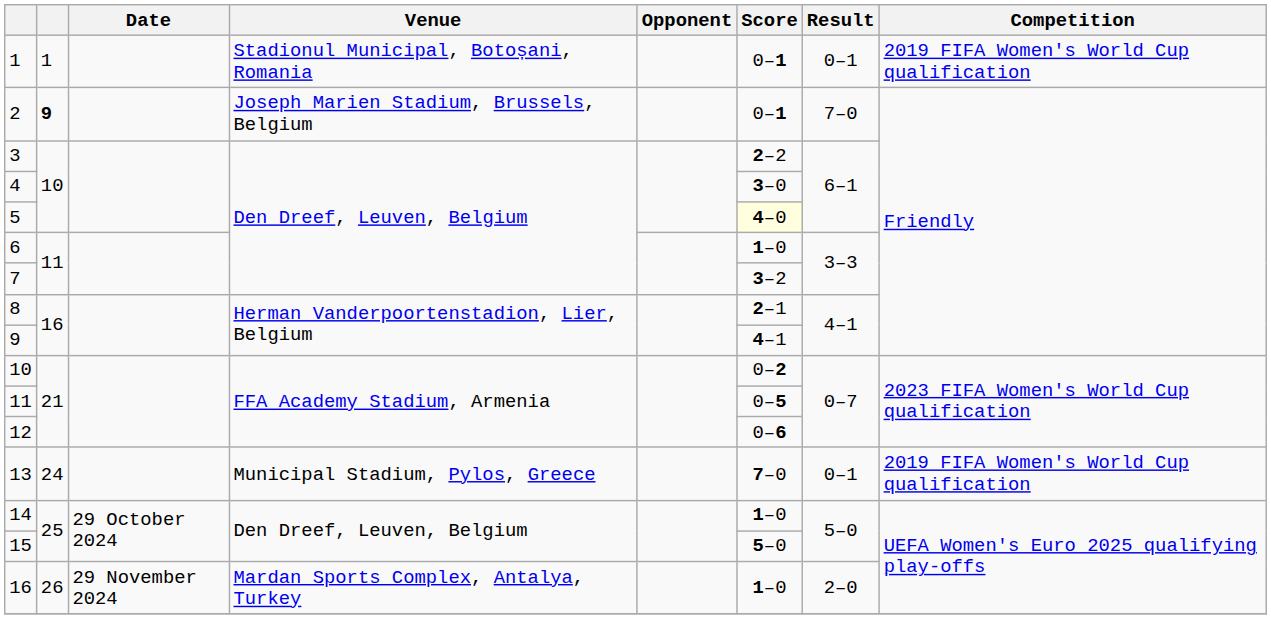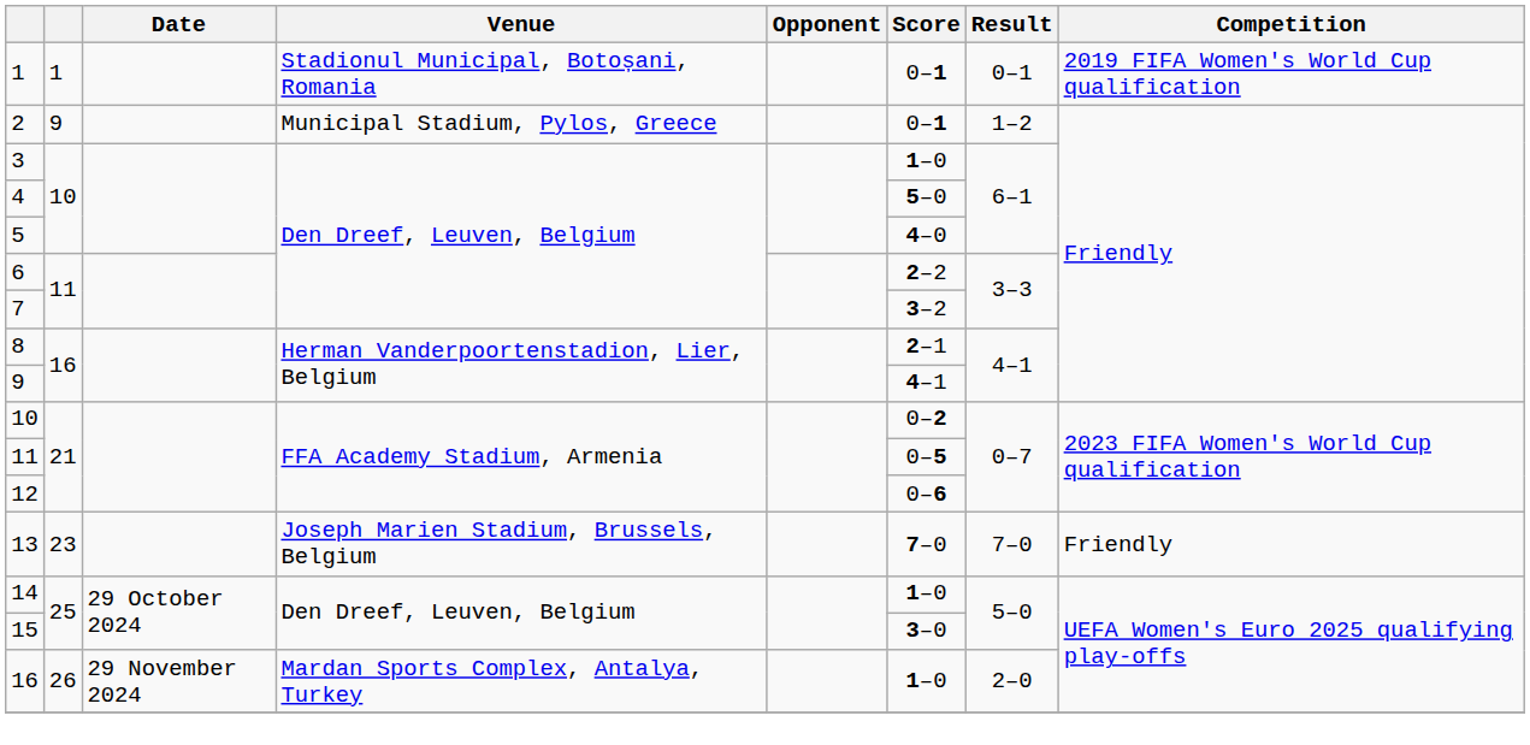 <table class="wikitable sortable">
 <tr>
 <th class=unsortable></th>
 <th class=unsortable></th>
 <th class=unsortable>Date</th>
 <th>Venue</th>
 <th>Opponent</th>
 <th class=unsortable>Score</th>
 <th class=unsortable>Result</th>
 <th>Competition</th>
 </tr>
 <tr>
 <td>1</td>
 <td>1</td>
 <td></td>
 <td><a href='#'>Stadionul Municipal</a>, <a href='#'>Botoșani</a>, <a href='#'>Romania</a></td>
 <td></td>
 <td align="center">0–<strong>1</strong></td>
 <td align="center">0–1</td>
 <td><a href='#'>2019 FIFA Women's World Cup qualification</a></td>
 </tr>
 <tr>
 <td>2</td>
-<td><strong>9</strong></td>
+<td>9</td>
 <td></td>
-<td><a href='#'>Joseph Marien Stadium</a>, <a href='#'>Brussels</a>, Belgium</td>
+<td>Municipal Stadium, <a href='#'>Pylos</a>, <a href='#'>Greece</a></td>
 <td></td>
 <td align="center">0–<strong>1</strong></td>
-<td align=center>7–0</td>
+<td align="center">1–2</td>
 <td rowspan="8"><a href='#'>Friendly</a></td>
 </tr>
 <tr>
 <td>3</td>
 <td rowspan="3">10</td>
 <td rowspan="3"></td>
 <td rowspan="5"><a href='#'>Den Dreef</a>, <a href='#'>Leuven</a>, <a href='#'>Belgium</a></td>
 <td rowspan="3"></td>
-<td align="center"><strong>2</strong>–2</td>
+<td align="center"><strong>1</strong>–0</td>
 <td rowspan="3" align="center">6–1</td>
 </tr>
 <tr>
 <td>4</td>
-<td align="center"><strong>3</strong>–0</td>
+<td align=center><strong>5</strong>–0</td>
 </tr>
 <tr>
 <td>5</td>
-<td align="center" style="background: lightyellow;"><strong>4</strong>–0</td>
+<td align="center"><strong>4</strong>–0</td>
 </tr>
 <tr>
 <td>6</td>
 <td rowspan="2">11</td>
 <td rowspan="2"></td>
 <td rowspan="2"></td>
-<td align="center"><strong>1</strong>–0</td>
+<td align="center"><strong>2</strong>–2</td>
 <td rowspan="2" align="center">3–3</td>
 </tr>
 <tr>
 <td>7</td>
 <td align="center"><strong>3</strong>–2</td>
 </tr>
 <tr>
 <td>8</td>
 <td rowspan="2">16</td>
 <td rowspan="2"></td>
 <td rowspan="2"><a href='#'>Herman Vanderpoortenstadion</a>, <a href='#'>Lier</a>, Belgium</td>
 <td rowspan="2"></td>
 <td align="center"><strong>2</strong>–1</td>
 <td rowspan="2" align="center">4–1</td>
 </tr>
 <tr>
 <td>9</td>
 <td align="center"><strong>4</strong>–1</td>
 </tr>
 <tr>
 <td>10</td>
 <td rowspan="3">21</td>
 <td rowspan="3"></td>
 <td rowspan="3"><a href='#'>FFA Academy Stadium</a>, Armenia</td>
 <td rowspan="3"></td>
 <td align="center">0–<strong>2</strong></td>
 <td rowspan="3" align="center">0–7</td>
 <td rowspan="3"><a href='#'>2023 FIFA Women's World Cup qualification</a></td>
 </tr>
 <tr>
 <td>11</td>
 <td align="center">0–<strong>5</strong></td>
 </tr>
 <tr>
 <td>12</td>
 <td align="center">0–<strong>6</strong></td>
 </tr>
 <tr>
 <td>13</td>
-<td>24</td>
+<td>23</td>
 <td></td>
-<td>Municipal Stadium, <a href='#'>Pylos</a>, <a href='#'>Greece</a></td>
+<td><a href='#'>Joseph Marien Stadium</a>, <a href='#'>Brussels</a>, Belgium</td>
 <td></td>
 <td align=center><strong>7</strong>–0</td>
-<td align="center">0–1</td>
-<td><a href='#'>2019 FIFA Women's World Cup qualification</a></td>
+<td align=center>7–0</td>
+<td>Friendly</td>
 </tr>
 <tr>
 <td>14</td>
 <td rowspan=2>25</td>
 <td rowspan=2>29 October 2024</td>
 <td rowspan=2>Den Dreef, Leuven, Belgium</td>
 <td rowspan=2></td>
 <td align=center><strong>1</strong>–0</td>
 <td rowspan=2 align=center>5–0</td>
 <td rowspan=3><a href='#'>UEFA Women's Euro 2025 qualifying play-offs</a></td>
 </tr>
 <tr>
 <td>15</td>
-<td align=center><strong>5</strong>–0</td>
+<td align="center"><strong>3</strong>–0</td>
 </tr>
 <tr>
 <td>16</td>
 <td>26</td>
 <td>29 November 2024</td>
 <td><a href='#'>Mardan Sports Complex</a>, <a href='#'>Antalya</a>, <a href='#'>Turkey</a></td>
 <td></td>
 <td align=center><strong>1</strong>–0</td>
 <td align=center>2–0</td>
 </tr>
 <tr>
 </tr>
 </table>
